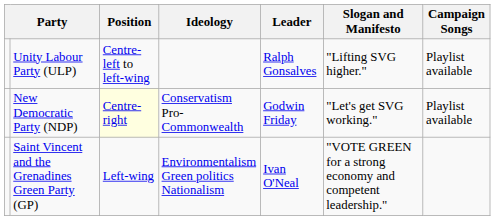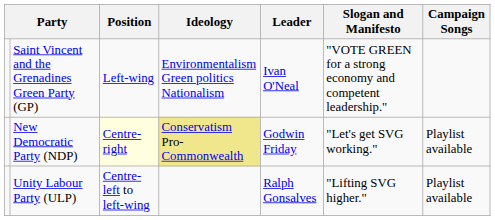 <table class="wikitable sortable">
 <tr>
 <th colspan="2">Party</th>
 <th>Position</th>
 <th>Ideology</th>
 <th>Leader<br></th>
 <th>Slogan and Manifesto</th>
 <th>Campaign Songs</th>
 </tr>
 <tr>
 <td bgcolor=></td>
+<td><a href='#'>Saint Vincent and the Grenadines Green Party</a> (GP)</td>
+<td><a href='#'>Left-wing</a></td>
+<td><a href='#'>Environmentalism</a><br><a href='#'>Green politics</a><br><a href='#'>Nationalism</a></td>
+<td><a href='#'>Ivan O'Neal</a><br></td>
+<td>"VOTE GREEN for a strong economy and competent leadership."</td>
+<td></td>
+</tr>
+<tr>
+<td bgcolor=></td>
+<td><a href='#'>New Democratic Party</a> (NDP)</td>
+<td style="background: lightyellow;"><a href='#'>Centre-right</a></td>
+<td style="background: khaki;"><a href='#'>Conservatism</a><br>Pro-<a href='#'>Commonwealth</a></td>
+<td><a href='#'>Godwin Friday</a><br></td>
+<td>"Let's get SVG working."</td>
+<td>Playlist available</td>
+</tr>
+<tr>
+<td bgcolor=></td>
 <td><a href='#'>Unity Labour Party</a> (ULP)</td>
 <td><a href='#'>Centre-left</a> to <a href='#'>left-wing</a></td>
 <td></td>
 <td><a href='#'>Ralph Gonsalves</a><br></td>
 <td>"Lifting SVG higher."</td>
 <td>Playlist available</td>
 </tr>
-<tr>
-<td bgcolor=></td>
-<td><a href='#'>New Democratic Party</a> (NDP)</td>
-<td style="background: lightyellow;"><a href='#'>Centre-right</a></td>
-<td><a href='#'>Conservatism</a><br>Pro-<a href='#'>Commonwealth</a></td>
-<td><a href='#'>Godwin Friday</a><br></td>
-<td>"Let's get SVG working."</td>
-<td>Playlist available</td>
-</tr>
-<tr>
-<td bgcolor=></td>
-<td><a href='#'>Saint Vincent and the Grenadines Green Party</a> (GP)</td>
-<td><a href='#'>Left-wing</a></td>
-<td><a href='#'>Environmentalism</a><br><a href='#'>Green politics</a><br><a href='#'>Nationalism</a></td>
-<td><a href='#'>Ivan O'Neal</a><br></td>
-<td>"VOTE GREEN for a strong economy and competent leadership."</td>
-<td></td>
-</tr>
 </table>
